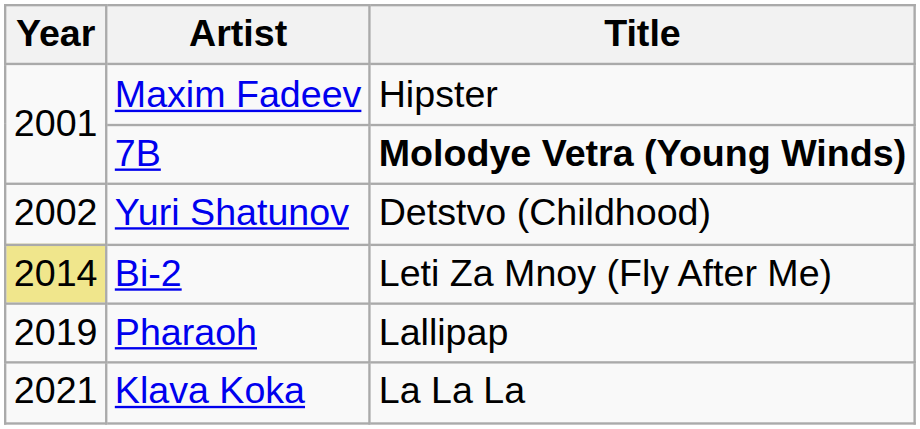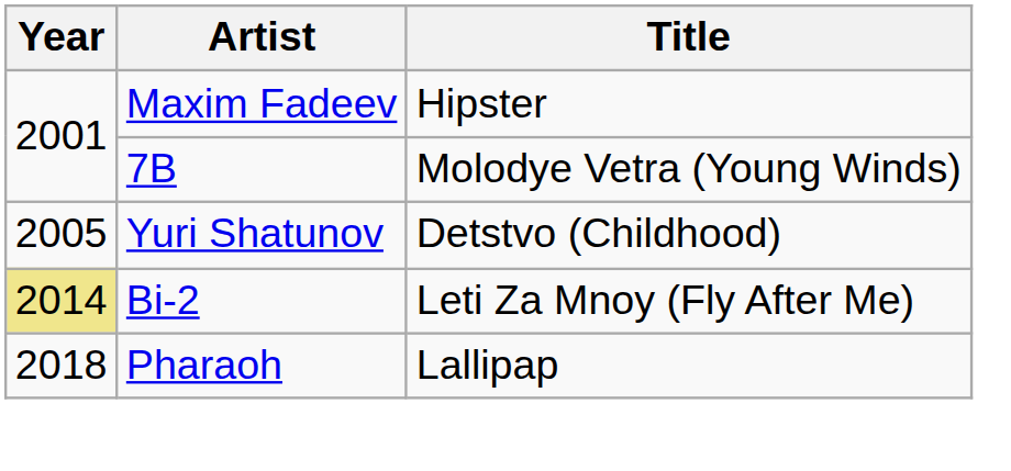 <table class="wikitable">
 <tr>
 <th align="center" valign="top">Year</th>
 <th align="left" valign="top">Artist</th>
 <th align="left" valign="top">Title</th>
 </tr>
 <tr>
 <td rowspan="2">2001</td>
 <td><a href='#'>Maxim Fadeev</a></td>
 <td>Hipster</td>
 </tr>
 <tr>
 <td><a href='#'>7B</a></td>
-<td><strong>Molodye Vetra (Young Winds)</strong></td>
+<td>Molodye Vetra (Young Winds)</td>
 </tr>
 <tr>
-<td>2002</td>
+<td>2005</td>
 <td><a href='#'>Yuri Shatunov</a></td>
 <td>Detstvo (Childhood)</td>
 </tr>
 <tr>
 <td style="background: khaki;">2014</td>
 <td><a href='#'>Bi-2</a></td>
 <td>Leti Za Mnoy (Fly After Me)</td>
 </tr>
 <tr>
-<td>2019</td>
+<td>2018</td>
 <td><a href='#'>Pharaoh</a></td>
 <td>Lallipap</td>
 </tr>
-<tr>
-<td>2021</td>
-<td><a href='#'>Klava Koka</a></td>
-<td>La La La</td>
-</tr>
 </table>
